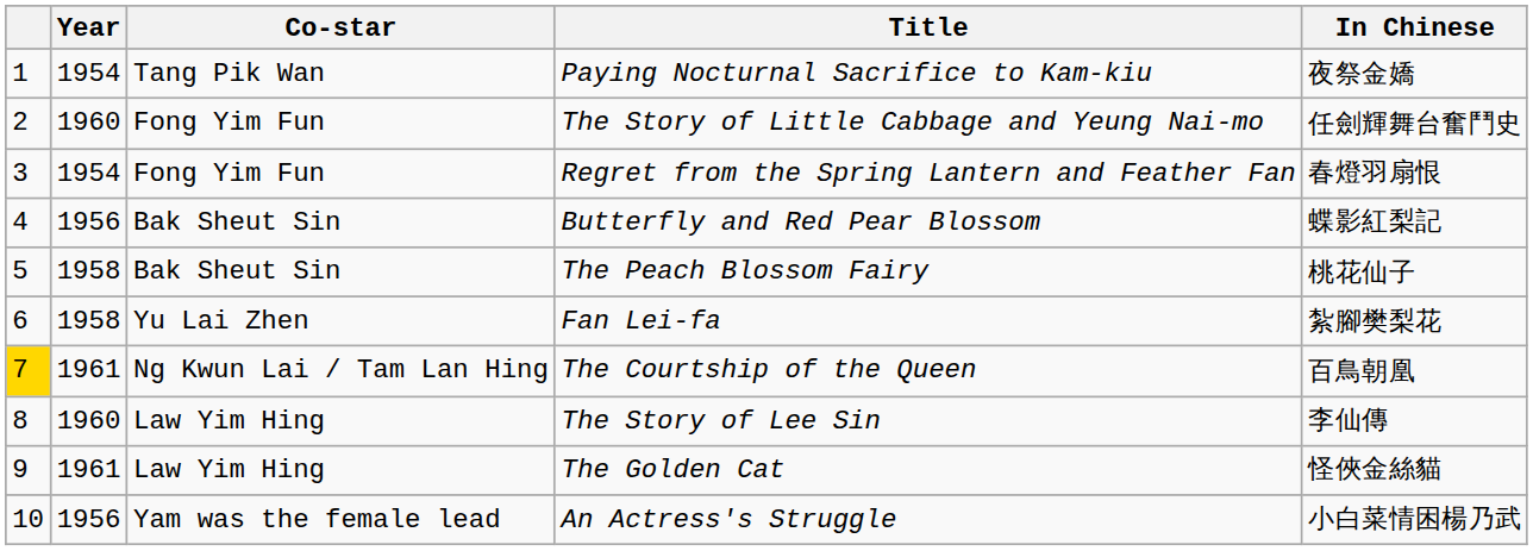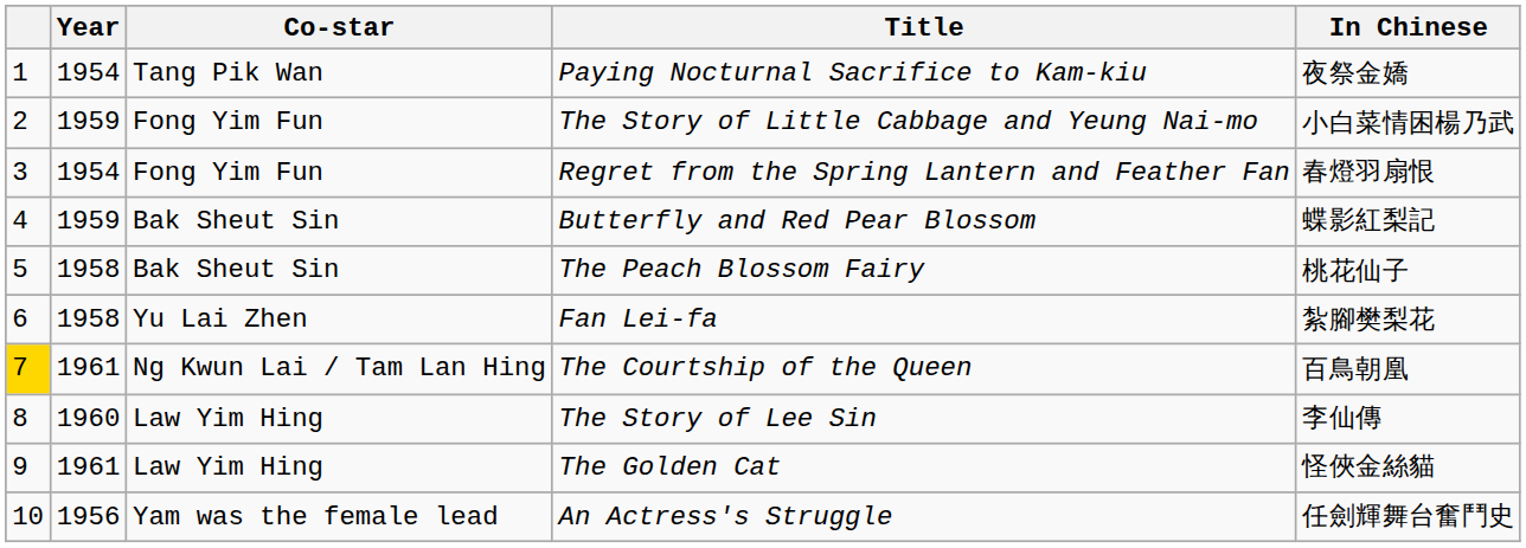 <table class="wikitable">
 <tr>
 <th></th>
 <th>Year</th>
 <th>Co-star</th>
 <th>Title</th>
 <th>In Chinese</th>
 </tr>
 <tr>
 <td>1</td>
 <td>1954</td>
 <td>Tang Pik Wan</td>
 <td><em>Paying Nocturnal Sacrifice to Kam-kiu</em></td>
 <td>夜祭金嬌</td>
 </tr>
 <tr>
 <td>2</td>
-<td>1960</td>
+<td>1959</td>
 <td>Fong Yim Fun</td>
 <td><em>The Story of Little Cabbage and Yeung Nai-mo</em></td>
-<td>任劍輝舞台奮鬥史</td>
+<td>小白菜情困楊乃武</td>
 </tr>
 <tr>
 <td>3</td>
 <td>1954</td>
 <td>Fong Yim Fun</td>
 <td><em>Regret from the Spring Lantern and Feather Fan</em></td>
 <td>春燈羽扇恨</td>
 </tr>
 <tr>
 <td>4</td>
-<td>1956</td>
+<td>1959</td>
 <td>Bak Sheut Sin</td>
 <td><em>Butterfly and Red Pear Blossom</em></td>
 <td>蝶影紅梨記</td>
 </tr>
 <tr>
 <td>5</td>
 <td>1958</td>
 <td>Bak Sheut Sin</td>
 <td><em>The Peach Blossom Fairy</em></td>
 <td>桃花仙子</td>
 </tr>
 <tr>
 <td>6</td>
 <td>1958</td>
 <td>Yu Lai Zhen</td>
 <td><em>Fan Lei-fa</em></td>
 <td>紮腳樊梨花</td>
 </tr>
 <tr>
 <td style="background: gold;">7</td>
 <td>1961</td>
 <td>Ng Kwun Lai / Tam Lan Hing</td>
 <td><em>The Courtship of the Queen</em></td>
 <td>百鳥朝凰</td>
 </tr>
 <tr>
 <td>8</td>
 <td>1960</td>
 <td>Law Yim Hing</td>
 <td><em>The Story of Lee Sin</em></td>
 <td>李仙傳</td>
 </tr>
 <tr>
 <td>9</td>
 <td>1961</td>
 <td>Law Yim Hing</td>
 <td><em>The Golden Cat</em></td>
 <td>怪俠金絲貓</td>
 </tr>
 <tr>
 <td>10</td>
 <td>1956</td>
 <td>Yam was the female lead</td>
 <td><em>An Actress's Struggle</em></td>
-<td>小白菜情困楊乃武</td>
+<td>任劍輝舞台奮鬥史</td>
 </tr>
 </table>
